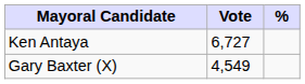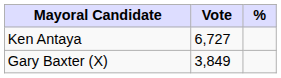 <table class="wikitable">
 <tr>
 <th style="background:#ddf; width:200px;">Mayoral Candidate </th>
 <th style="background:#ddf; width:50px;">Vote</th>
 <th style="background:#ddf; width:30px;">%</th>
 </tr>
 <tr>
 <td>Ken Antaya</td>
 <td>6,727</td>
 <td></td>
 </tr>
 <tr>
 <td>Gary Baxter (X)</td>
-<td>4,549</td>
+<td>3,849</td>
 <td></td>
 </tr>
 </table>
